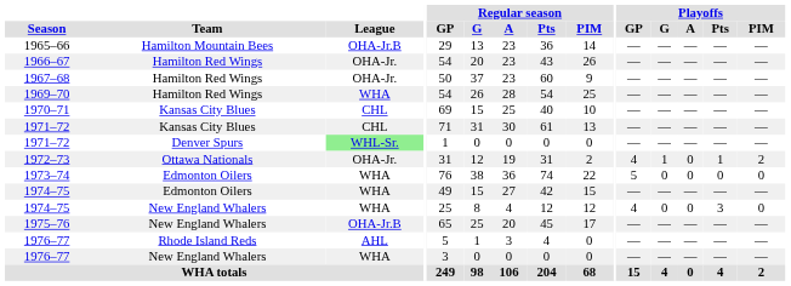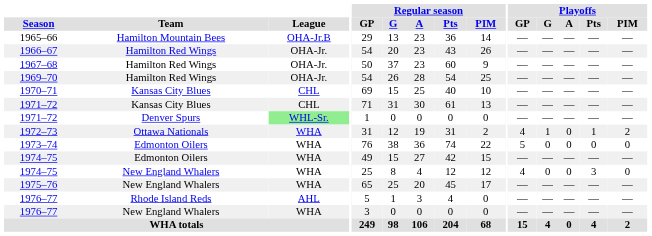 <table border="0" cellpadding="1" cellspacing="0" style="text-align:center; width:60em">
 <tr bgcolor="#e0e0e0">
 <th colspan="3" bgcolor="#ffffff"></th>
 <th rowspan="99" bgcolor="#ffffff"></th>
 <th colspan="5"><a href='#'>Regular season</a></th>
 <th rowspan="99" bgcolor="#ffffff"></th>
 <th colspan="5"><a href='#'>Playoffs</a></th>
 </tr>
 <tr bgcolor="#e0e0e0">
 <th><a href='#'>Season</a></th>
 <th>Team</th>
 <th>League</th>
 <th>GP</th>
 <th><a href='#'>G</a></th>
 <th><a href='#'>A</a></th>
 <th><a href='#'>Pts</a></th>
 <th><a href='#'>PIM</a></th>
 <th>GP</th>
 <th>G</th>
 <th>A</th>
 <th>Pts</th>
 <th>PIM</th>
 </tr>
 <tr>
 <td>1965–66</td>
 <td><a href='#'>Hamilton Mountain Bees</a></td>
 <td><a href='#'>OHA-Jr.B</a></td>
 <td>29</td>
 <td>13</td>
 <td>23</td>
 <td>36</td>
 <td>14</td>
 <td>—</td>
 <td>—</td>
 <td>—</td>
 <td>—</td>
 <td>—</td>
 </tr>
 <tr bgcolor="#f0f0f0">
 <td><a href='#'>1966–67</a></td>
 <td><a href='#'>Hamilton Red Wings</a></td>
 <td>OHA-Jr.</td>
 <td>54</td>
 <td>20</td>
 <td>23</td>
 <td>43</td>
 <td>26</td>
 <td>—</td>
 <td>—</td>
 <td>—</td>
 <td>—</td>
 <td>—</td>
 </tr>
 <tr>
 <td><a href='#'>1967–68</a></td>
 <td>Hamilton Red Wings</td>
 <td>OHA-Jr.</td>
 <td>50</td>
 <td>37</td>
 <td>23</td>
 <td>60</td>
 <td>9</td>
 <td>—</td>
 <td>—</td>
 <td>—</td>
 <td>—</td>
 <td>—</td>
 </tr>
 <tr bgcolor="#f0f0f0">
 <td><a href='#'>1969–70</a></td>
 <td>Hamilton Red Wings</td>
-<td><a href='#'>WHA</a></td>
+<td>OHA-Jr.</td>
 <td>54</td>
 <td>26</td>
 <td>28</td>
 <td>54</td>
 <td>25</td>
 <td>—</td>
 <td>—</td>
 <td>—</td>
 <td>—</td>
 <td>—</td>
 </tr>
 <tr>
 <td><a href='#'>1970–71</a></td>
 <td><a href='#'>Kansas City Blues</a></td>
 <td><a href='#'>CHL</a></td>
 <td>69</td>
 <td>15</td>
 <td>25</td>
 <td>40</td>
 <td>10</td>
 <td>—</td>
 <td>—</td>
 <td>—</td>
 <td>—</td>
 <td>—</td>
 </tr>
 <tr bgcolor="#f0f0f0">
 <td><a href='#'>1971–72</a></td>
 <td>Kansas City Blues</td>
 <td>CHL</td>
 <td>71</td>
 <td>31</td>
 <td>30</td>
 <td>61</td>
 <td>13</td>
 <td>—</td>
 <td>—</td>
 <td>—</td>
 <td>—</td>
 <td>—</td>
 </tr>
 <tr>
 <td><a href='#'>1971–72</a></td>
 <td><a href='#'>Denver Spurs</a></td>
 <td style="background: lightgreen;"><a href='#'>WHL-Sr.</a></td>
 <td>1</td>
 <td>0</td>
 <td>0</td>
 <td>0</td>
 <td>0</td>
 <td>—</td>
 <td>—</td>
 <td>—</td>
 <td>—</td>
 <td>—</td>
 </tr>
 <tr bgcolor="#f0f0f0">
 <td><a href='#'>1972–73</a></td>
 <td><a href='#'>Ottawa Nationals</a></td>
-<td>OHA-Jr.</td>
+<td><a href='#'>WHA</a></td>
 <td>31</td>
 <td>12</td>
 <td>19</td>
 <td>31</td>
 <td>2</td>
 <td>4</td>
 <td>1</td>
 <td>0</td>
 <td>1</td>
 <td>2</td>
 </tr>
 <tr>
 <td><a href='#'>1973–74</a></td>
 <td><a href='#'>Edmonton Oilers</a></td>
 <td>WHA</td>
 <td>76</td>
 <td>38</td>
 <td>36</td>
 <td>74</td>
 <td>22</td>
 <td>5</td>
 <td>0</td>
 <td>0</td>
 <td>0</td>
 <td>0</td>
 </tr>
 <tr bgcolor="#f0f0f0">
 <td><a href='#'>1974–75</a></td>
 <td>Edmonton Oilers</td>
 <td>WHA</td>
 <td>49</td>
 <td>15</td>
 <td>27</td>
 <td>42</td>
 <td>15</td>
 <td>—</td>
 <td>—</td>
 <td>—</td>
 <td>—</td>
 <td>—</td>
 </tr>
 <tr>
 <td><a href='#'>1974–75</a></td>
 <td><a href='#'>New England Whalers</a></td>
 <td>WHA</td>
 <td>25</td>
 <td>8</td>
 <td>4</td>
 <td>12</td>
 <td>12</td>
 <td>4</td>
 <td>0</td>
 <td>0</td>
 <td>3</td>
 <td>0</td>
 </tr>
 <tr bgcolor="#f0f0f0">
 <td><a href='#'>1975–76</a></td>
 <td>New England Whalers</td>
-<td><a href='#'>OHA-Jr.B</a></td>
+<td>WHA</td>
 <td>65</td>
 <td>25</td>
 <td>20</td>
 <td>45</td>
 <td>17</td>
 <td>—</td>
 <td>—</td>
 <td>—</td>
 <td>—</td>
 <td>—</td>
 </tr>
 <tr>
 <td><a href='#'>1976–77</a></td>
 <td><a href='#'>Rhode Island Reds</a></td>
 <td><a href='#'>AHL</a></td>
 <td>5</td>
 <td>1</td>
 <td>3</td>
 <td>4</td>
 <td>0</td>
 <td>—</td>
 <td>—</td>
 <td>—</td>
 <td>—</td>
 <td>—</td>
 </tr>
 <tr bgcolor="#f0f0f0">
 <td><a href='#'>1976–77</a></td>
 <td>New England Whalers</td>
 <td>WHA</td>
 <td>3</td>
 <td>0</td>
 <td>0</td>
 <td>0</td>
 <td>0</td>
 <td>—</td>
 <td>—</td>
 <td>—</td>
 <td>—</td>
 <td>—</td>
 </tr>
 <tr>
 </tr>
 <tr ALIGN="center" bgcolor="#e0e0e0">
 <th colspan="3">WHA totals</th>
 <th ALIGN="center">249</th>
 <th ALIGN="center">98</th>
 <th ALIGN="center">106</th>
 <th ALIGN="center">204</th>
 <th ALIGN="center">68</th>
 <th ALIGN="center">15</th>
 <th ALIGN="center">4</th>
 <th ALIGN="center">0</th>
 <th ALIGN="center">4</th>
 <th ALIGN="center">2</th>
 </tr>
 </table>
